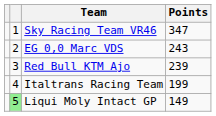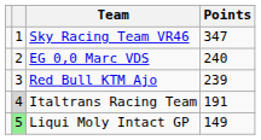 <table class="wikitable" style="font-size: 95%;">
 <tr>
 <th></th>
 <th></th>
 <th>Team</th>
 <th>Points</th>
 </tr>
 <tr>
 <td></td>
 <td align=center>1</td>
 <td> <a href='#'>Sky Racing Team VR46</a></td>
 <td align=left>347</td>
 </tr>
 <tr>
 <td></td>
 <td align=center>2</td>
 <td> <a href='#'>EG 0,0 Marc VDS</a></td>
-<td align=left>243</td>
+<td align=left>240</td>
 </tr>
 <tr>
 <td></td>
 <td align=center>3</td>
 <td> <a href='#'>Red Bull KTM Ajo</a></td>
 <td align=left>239</td>
 </tr>
 <tr>
 <td></td>
-<td align=center>4</td>
+<td align=center style="background: lightgrey;">4</td>
 <td> Italtrans Racing Team</td>
-<td align=left>199</td>
+<td align=left>191</td>
 </tr>
 <tr>
 <td></td>
 <td align=center style="background: lightgreen;">5</td>
 <td> Liqui Moly Intact GP</td>
 <td align=left>149</td>
 </tr>
 </table>
